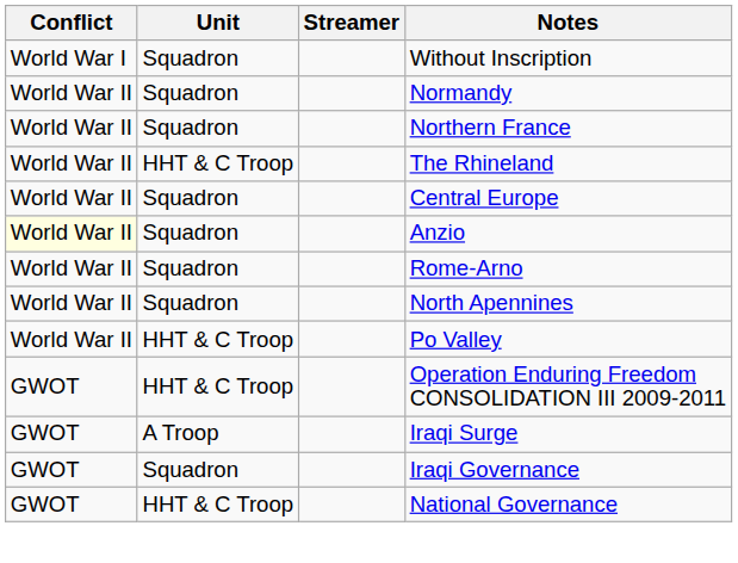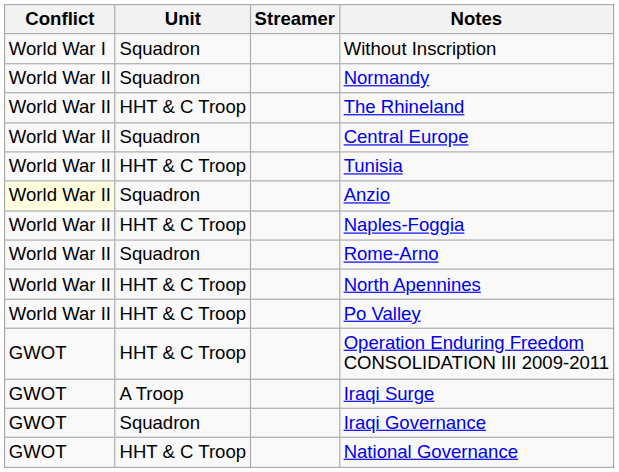 <table class="wikitable">
 <tr>
 <th>Conflict</th>
 <th>Unit</th>
 <th>Streamer</th>
 <th>Notes</th>
 </tr>
 <tr>
 <td>World War I</td>
 <td>Squadron</td>
 <td></td>
 <td>Without Inscription</td>
 </tr>
 <tr>
 <td>World War II</td>
 <td>Squadron</td>
 <td></td>
 <td><a href='#'>Normandy</a></td>
 </tr>
 <tr>
 <td>World War II</td>
-<td>Squadron</td>
-<td></td>
-<td><a href='#'>Northern France</a></td>
-</tr>
-<tr>
-<td>World War II</td>
 <td>HHT & C Troop</td>
 <td></td>
 <td><a href='#'>The Rhineland</a></td>
 </tr>
 <tr>
 <td>World War II</td>
 <td>Squadron</td>
 <td></td>
 <td><a href='#'>Central Europe</a></td>
 </tr>
 <tr>
+<td>World War II</td>
+<td>HHT & C Troop</td>
+<td></td>
+<td><a href='#'>Tunisia</a></td>
+</tr>
+<tr>
 <td style="background: lightyellow;">World War II</td>
 <td>Squadron</td>
 <td></td>
 <td><a href='#'>Anzio</a></td>
+</tr>
+<tr>
+<td>World War II</td>
+<td>HHT & C Troop</td>
+<td></td>
+<td><a href='#'>Naples-Foggia</a></td>
 </tr>
 <tr>
 <td>World War II</td>
 <td>Squadron</td>
 <td></td>
 <td><a href='#'>Rome-Arno</a></td>
 </tr>
 <tr>
 <td>World War II</td>
-<td>Squadron</td>
+<td>HHT & C Troop</td>
 <td></td>
 <td><a href='#'>North Apennines</a></td>
 </tr>
 <tr>
 <td>World War II</td>
 <td>HHT & C Troop</td>
 <td></td>
 <td><a href='#'>Po Valley</a></td>
 </tr>
 <tr>
 <td>GWOT</td>
 <td>HHT & C Troop</td>
 <td></td>
 <td><a href='#'>Operation Enduring Freedom</a> <br> CONSOLIDATION III 2009-2011</td>
 </tr>
 <tr>
 <td>GWOT</td>
 <td>A Troop</td>
 <td></td>
 <td><a href='#'>Iraqi Surge</a></td>
 </tr>
 <tr>
 <td>GWOT</td>
 <td>Squadron</td>
 <td></td>
 <td><a href='#'>Iraqi Governance</a></td>
 </tr>
 <tr>
 <td>GWOT</td>
 <td>HHT & C Troop</td>
 <td></td>
 <td><a href='#'>National Governance</a></td>
 </tr>
 </table>
